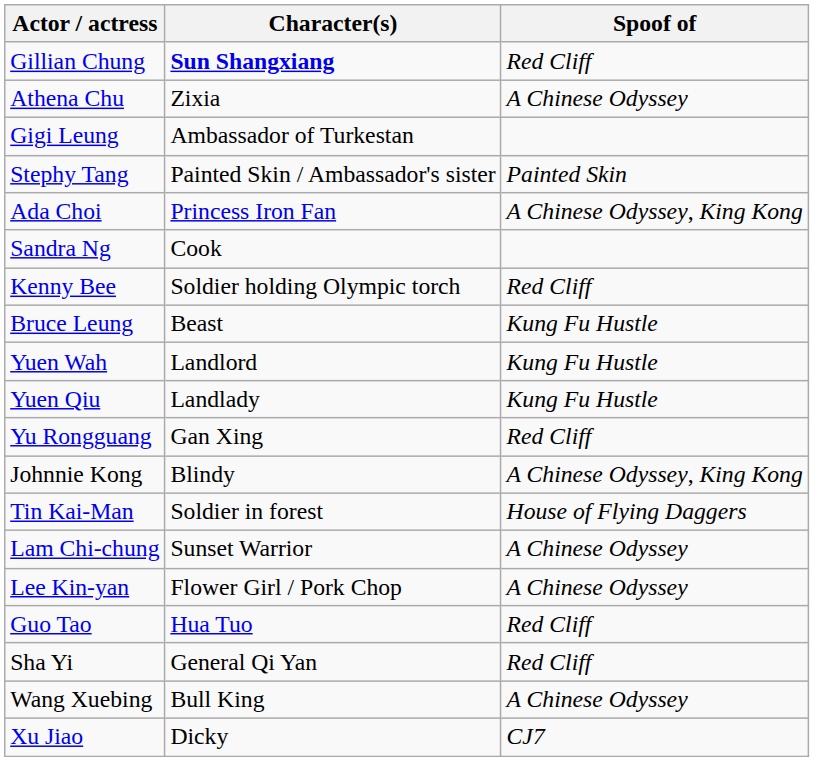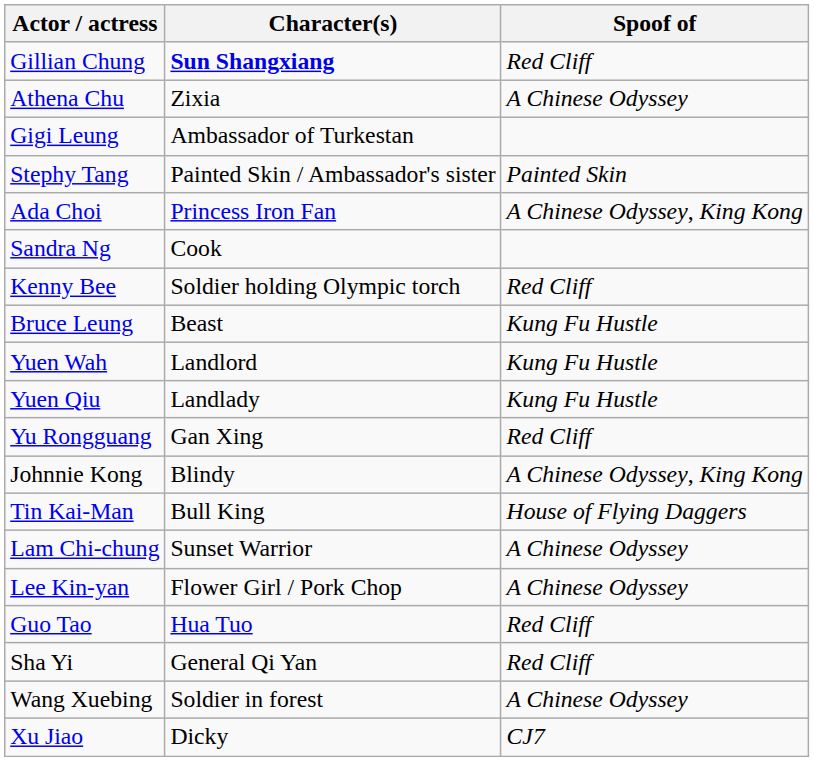 <table class="wikitable">
 <tr>
 <th>Actor / actress</th>
 <th>Character(s)</th>
 <th>Spoof of</th>
 </tr>
 <tr>
 <td><a href='#'>Gillian Chung</a></td>
 <td><strong><a href='#'>Sun Shangxiang</a></strong></td>
 <td><em>Red Cliff</em></td>
 </tr>
 <tr>
 <td><a href='#'>Athena Chu</a></td>
 <td>Zixia</td>
 <td><em>A Chinese Odyssey</em></td>
 </tr>
 <tr>
 <td><a href='#'>Gigi Leung</a></td>
 <td>Ambassador of Turkestan</td>
 <td></td>
 </tr>
 <tr>
 <td><a href='#'>Stephy Tang</a></td>
 <td>Painted Skin / Ambassador's sister</td>
 <td><em>Painted Skin</em></td>
 </tr>
 <tr>
 <td><a href='#'>Ada Choi</a></td>
 <td><a href='#'>Princess Iron Fan</a></td>
 <td><em>A Chinese Odyssey</em>, <em>King Kong</em></td>
 </tr>
 <tr>
 <td><a href='#'>Sandra Ng</a></td>
 <td>Cook</td>
 <td></td>
 </tr>
 <tr>
 <td><a href='#'>Kenny Bee</a></td>
 <td>Soldier holding Olympic torch</td>
 <td><em>Red Cliff</em></td>
 </tr>
 <tr>
 <td><a href='#'>Bruce Leung</a></td>
 <td>Beast</td>
 <td><em>Kung Fu Hustle</em></td>
 </tr>
 <tr>
 <td><a href='#'>Yuen Wah</a></td>
 <td>Landlord</td>
 <td><em>Kung Fu Hustle</em></td>
 </tr>
 <tr>
 <td><a href='#'>Yuen Qiu</a></td>
 <td>Landlady</td>
 <td><em>Kung Fu Hustle</em></td>
 </tr>
 <tr>
 <td><a href='#'>Yu Rongguang</a></td>
 <td>Gan Xing</td>
 <td><em>Red Cliff</em></td>
 </tr>
 <tr>
 <td>Johnnie Kong</td>
 <td>Blindy</td>
 <td><em>A Chinese Odyssey</em>, <em>King Kong</em></td>
 </tr>
 <tr>
 <td><a href='#'>Tin Kai-Man</a></td>
-<td>Soldier in forest</td>
+<td>Bull King</td>
 <td><em>House of Flying Daggers</em></td>
 </tr>
 <tr>
 <td><a href='#'>Lam Chi-chung</a></td>
 <td>Sunset Warrior</td>
 <td><em>A Chinese Odyssey</em></td>
 </tr>
 <tr>
 <td><a href='#'>Lee Kin-yan</a></td>
 <td>Flower Girl / Pork Chop</td>
 <td><em>A Chinese Odyssey</em></td>
 </tr>
 <tr>
 <td><a href='#'>Guo Tao</a></td>
 <td><a href='#'>Hua Tuo</a></td>
 <td><em>Red Cliff</em></td>
 </tr>
 <tr>
 <td>Sha Yi</td>
 <td>General Qi Yan</td>
 <td><em>Red Cliff</em></td>
 </tr>
 <tr>
 <td>Wang Xuebing</td>
-<td>Bull King</td>
+<td>Soldier in forest</td>
 <td><em>A Chinese Odyssey</em></td>
 </tr>
 <tr>
 <td><a href='#'>Xu Jiao</a></td>
 <td>Dicky</td>
 <td><em>CJ7</em></td>
 </tr>
 <tr>
 </tr>
 </table>
